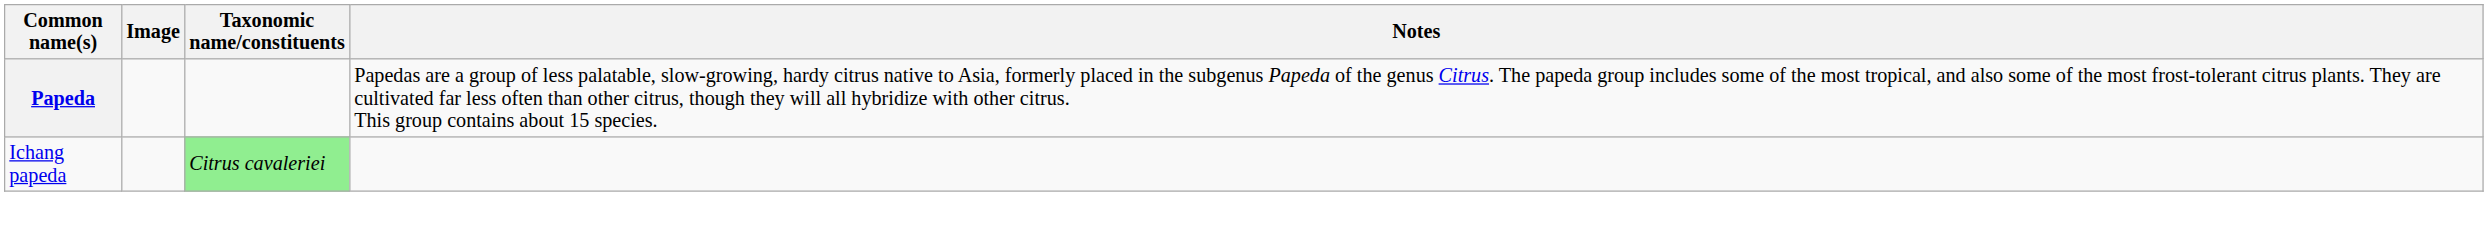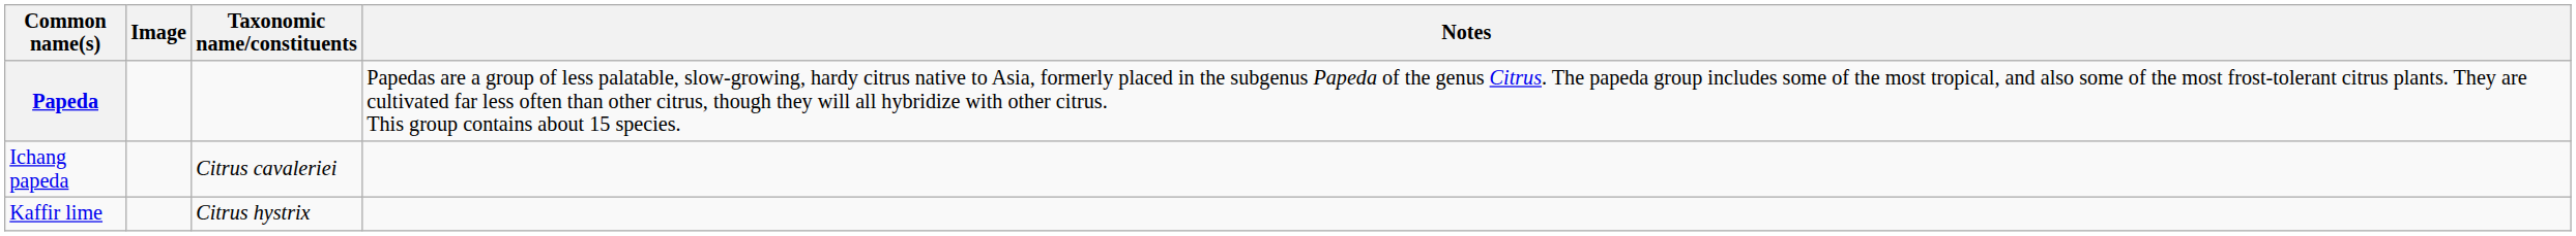 <table class="wikitable sortable">
 <tr>
 <th scope="col">Common<br>name(s)</th>
 <th scope="col">Image</th>
 <th scope="col">Taxonomic<br>name/constituents</th>
 <th scope="col">Notes</th>
 </tr>
 <tr>
 <th scope="row"><a href='#'>Papeda</a></th>
 <td></td>
 <td></td>
 <td>Papedas are a group of less palatable, slow-growing, hardy citrus native to Asia, formerly placed in the subgenus <em>Papeda</em> of the genus <em><a href='#'>Citrus</a></em>. The papeda group includes some of the most tropical, and also some of the most frost-tolerant citrus plants. They are cultivated far less often than other citrus, though they will all hybridize with other citrus.<br>This group contains about 15 species.</td>
 </tr>
 <tr>
 <td scope="row"><a href='#'>Ichang papeda</a></td>
 <td></td>
-<td style="background: lightgreen;"><em>Citrus cavaleriei</em></td>
+<td><em>Citrus cavaleriei</em></td>
+<td></td>
+</tr>
+<tr>
+<td scope="row"><a href='#'>Kaffir lime</a></td>
+<td></td>
+<td><em>Citrus hystrix</em></td>
 <td></td>
 </tr>
 </table>
